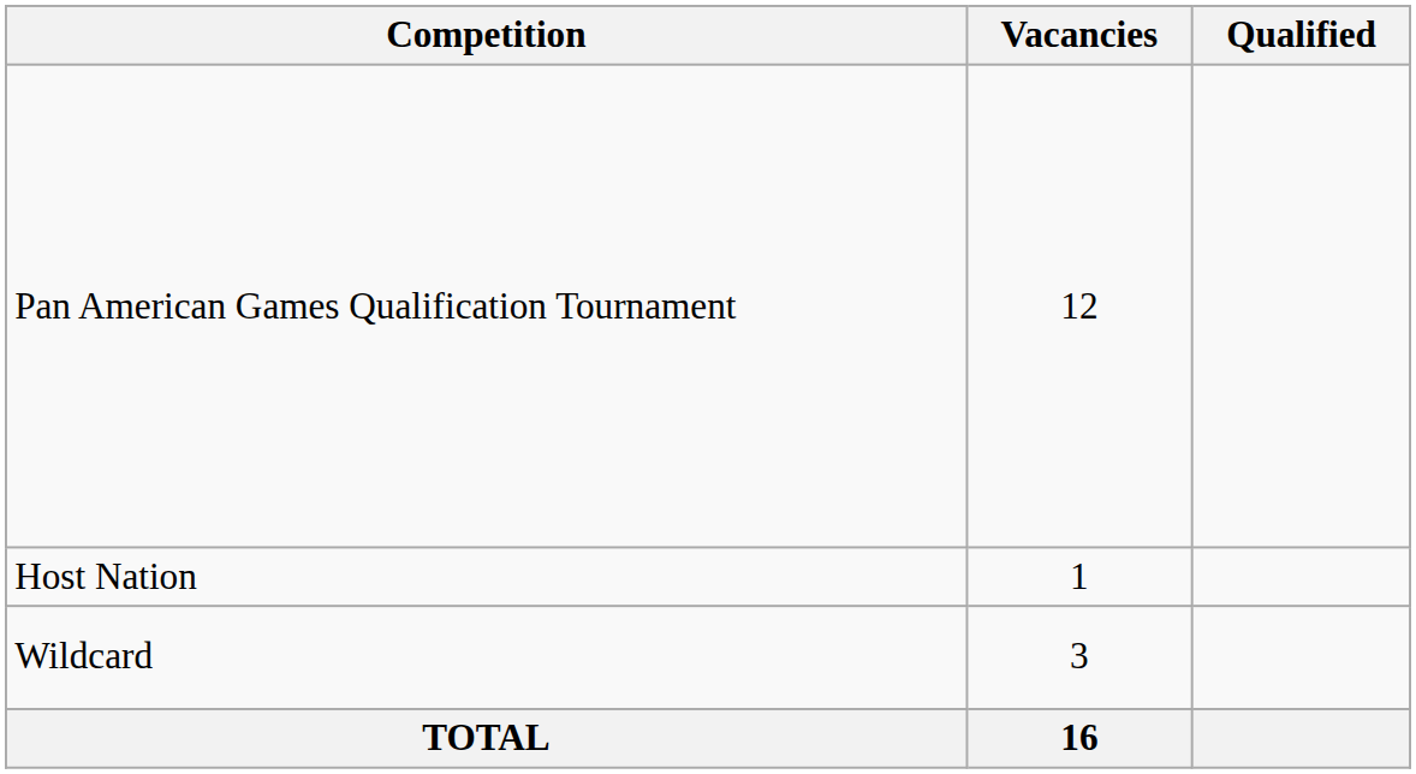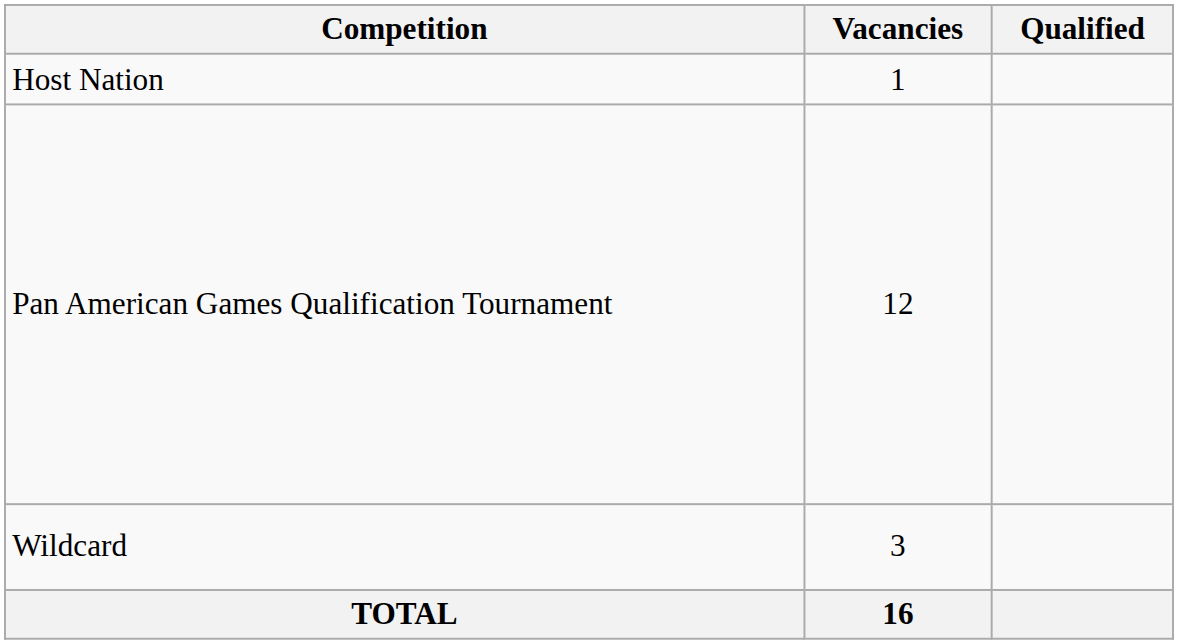 <table class = "wikitable" width=600>
 <tr>
 <th>Competition</th>
 <th>Vacancies</th>
 <th>Qualified</th>
 </tr>
 <tr>
+<td>Host Nation</td>
+<td align="center">1</td>
+<td></td>
+</tr>
+<tr>
 <td>Pan American Games Qualification Tournament</td>
 <td align="center">12</td>
 <td><br><br><br><br><br><br><br><br><br><br><br></td>
-</tr>
-<tr>
-<td>Host Nation</td>
-<td align="center">1</td>
-<td></td>
 </tr>
 <tr>
 <td>Wildcard</td>
 <td align="center">3</td>
 <td><br><br></td>
 </tr>
 <tr>
 <th>TOTAL</th>
 <th>16</th>
 <th></th>
 </tr>
 </table>
